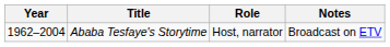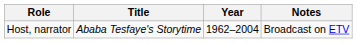 <table class="wikitable">
 <tr>
+<th>Role</th>
+<th>Title</th>
 <th>Year</th>
-<th>Title</th>
-<th>Role</th>
 <th>Notes</th>
 </tr>
 <tr>
+<td>Host, narrator</td>
+<td><em>Ababa Tesfaye's Storytime</em></td>
 <td>1962–2004</td>
-<td><em>Ababa Tesfaye's Storytime</em></td>
-<td>Host, narrator</td>
 <td>Broadcast on <a href='#'>ETV</a></td>
 </tr>
 </table>
